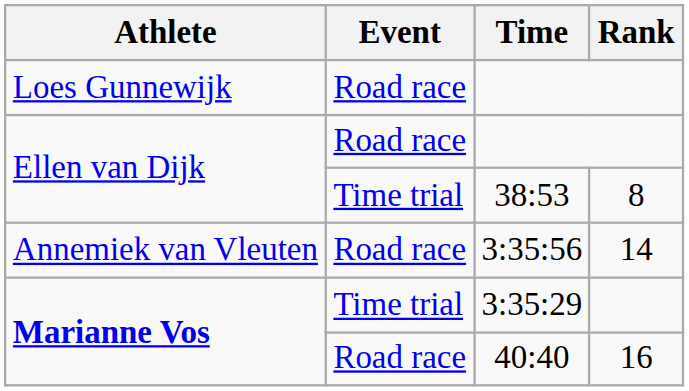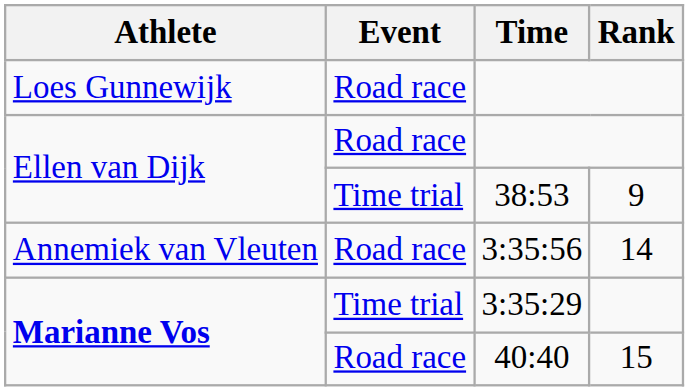 <table class="wikitable" style="font-size:90%">
 <tr>
 <th>Athlete</th>
 <th>Event</th>
 <th>Time</th>
 <th>Rank</th>
 </tr>
 <tr align=center>
 <td align=left><a href='#'>Loes Gunnewijk</a></td>
 <td align=left><a href='#'>Road race</a></td>
 <td colspan=2></td>
 </tr>
 <tr align=center>
 <td rowspan=2 align=left><a href='#'>Ellen van Dijk</a></td>
 <td align=left><a href='#'>Road race</a></td>
 <td colspan=2></td>
 </tr>
 <tr align=center>
 <td align=left><a href='#'>Time trial</a></td>
 <td>38:53</td>
-<td>8</td>
+<td>9</td>
 </tr>
 <tr align=center>
 <td align=left><a href='#'>Annemiek van Vleuten</a></td>
 <td align=left><a href='#'>Road race</a></td>
 <td>3:35:56</td>
 <td>14</td>
 </tr>
 <tr align=center>
 <td rowspan=2 align=left><strong><a href='#'>Marianne Vos</a></strong></td>
 <td align=left><a href='#'>Time trial</a></td>
 <td>3:35:29</td>
 <td></td>
 </tr>
 <tr align=center>
 <td align=left><a href='#'>Road race</a></td>
 <td>40:40</td>
-<td>16</td>
+<td>15</td>
 </tr>
 </table>
